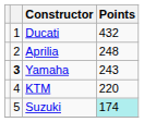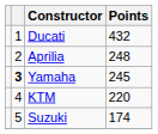 <table class="wikitable" style="font-size: 85%;">
 <tr>
 <th></th>
 <th></th>
 <th>Constructor</th>
 <th>Points</th>
 </tr>
 <tr>
 <td></td>
 <td align=center>1</td>
 <td> <a href='#'>Ducati</a></td>
 <td align=left>432</td>
 </tr>
 <tr>
 <td></td>
 <td align=center>2</td>
 <td> <a href='#'>Aprilia</a></td>
 <td align=left>248</td>
 </tr>
 <tr>
 <td></td>
 <td align=center><strong>3</strong></td>
 <td> <a href='#'>Yamaha</a></td>
-<td align=left>243</td>
+<td align=left>245</td>
 </tr>
 <tr>
 <td></td>
 <td align=center>4</td>
 <td> <a href='#'>KTM</a></td>
 <td align=left>220</td>
 </tr>
 <tr>
 <td></td>
 <td align=center>5</td>
 <td> <a href='#'>Suzuki</a></td>
-<td align=left style="background: paleturquoise;">174</td>
+<td align=left>174</td>
 </tr>
 <tr>
 </tr>
 </table>
